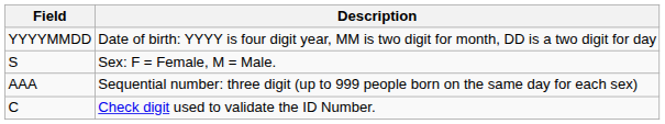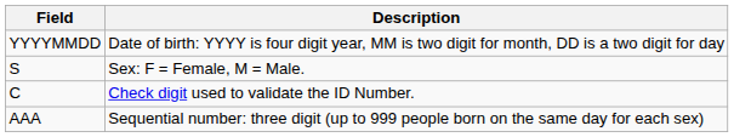 <table class="wikitable">
 <tr>
 <th>Field</th>
 <th>Description</th>
 </tr>
 <tr>
 <td>YYYYMMDD</td>
 <td>Date of birth: YYYY is four digit year, MM is two digit for month, DD is a two digit for day</td>
 </tr>
 <tr>
 <td>S</td>
 <td>Sex: F = Female, M = Male.</td>
 </tr>
 <tr>
+<td>C</td>
+<td><a href='#'>Check digit</a> used to validate the ID Number.</td>
+</tr>
+<tr>
 <td>AAA</td>
 <td>Sequential number: three digit (up to 999 people born on the same day for each sex)</td>
 </tr>
-<tr>
-<td>C</td>
-<td><a href='#'>Check digit</a> used to validate the ID Number.</td>
-</tr>
 </table>
